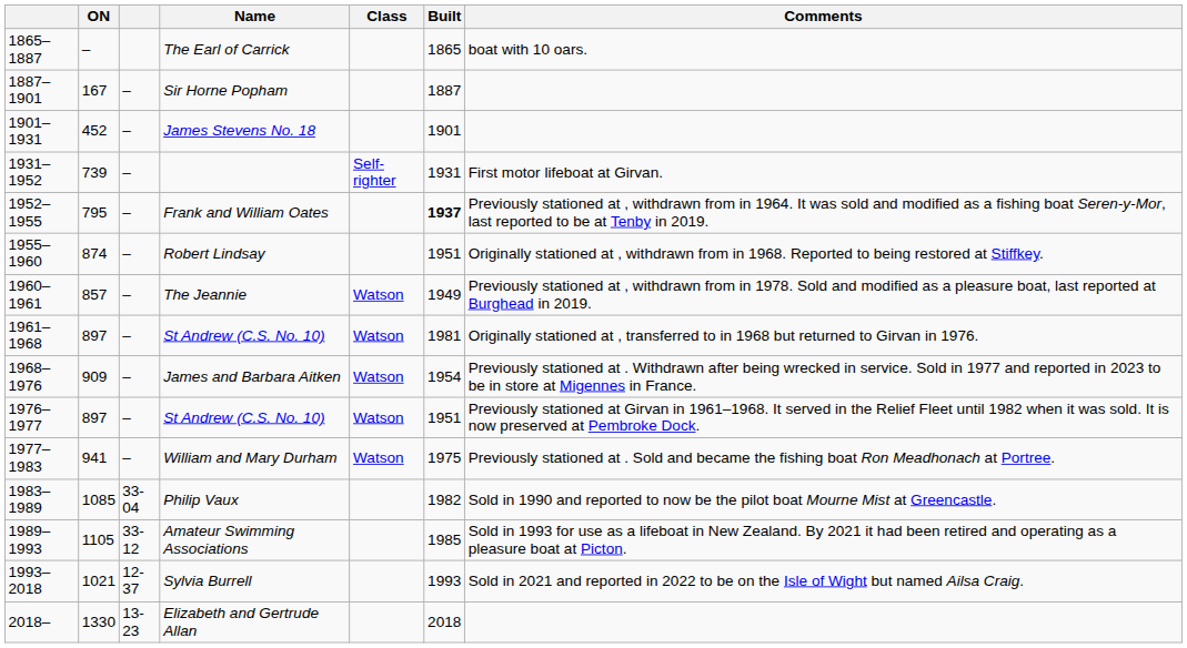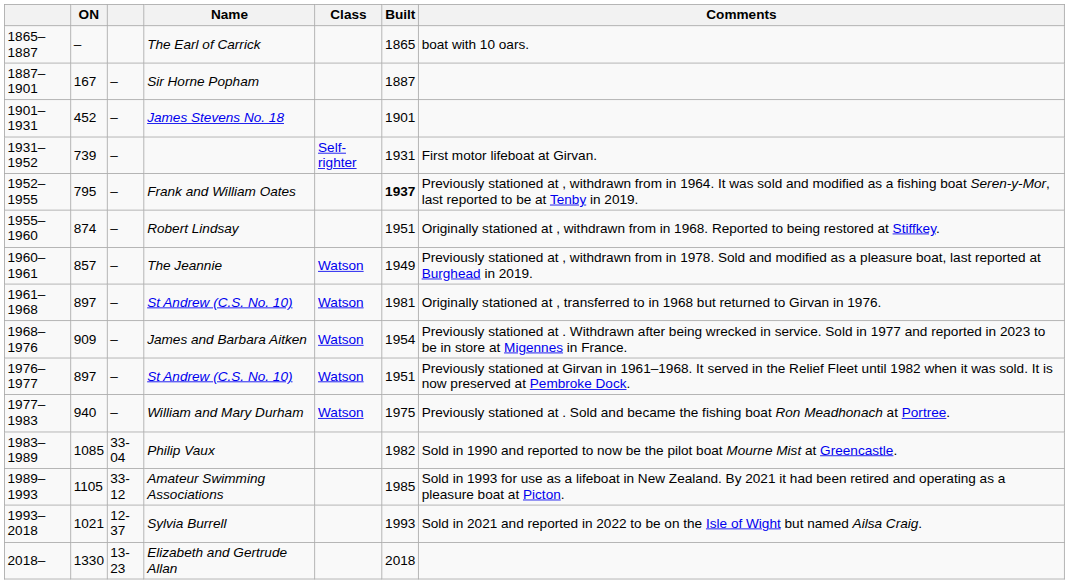 <table class="wikitable sortable">
 <tr>
 <th></th>
 <th>ON</th>
 <th></th>
 <th>Name</th>
 <th>Class</th>
 <th>Built</th>
 <th class=unsortable>Comments</th>
 </tr>
 <tr>
 <td>1865–1887</td>
 <td>–</td>
 <td></td>
 <td><em>The Earl of Carrick</em></td>
 <td></td>
 <td>1865</td>
 <td> boat with 10 oars.</td>
 </tr>
 <tr>
 <td>1887–1901</td>
 <td>167</td>
 <td>–</td>
 <td><em>Sir Horne Popham</em></td>
 <td></td>
 <td>1887</td>
 <td></td>
 </tr>
 <tr>
 <td>1901–1931</td>
 <td>452</td>
 <td>–</td>
 <td><em><a href='#'>James Stevens No. 18</a></em></td>
 <td></td>
 <td>1901</td>
 <td></td>
 </tr>
 <tr>
 <td>1931–1952</td>
 <td>739</td>
 <td>–</td>
 <td><em></em></td>
 <td><a href='#'>Self-righter</a></td>
 <td>1931</td>
 <td>First motor lifeboat at Girvan.</td>
 </tr>
 <tr>
 <td>1952–1955</td>
 <td>795</td>
 <td>–</td>
 <td><em>Frank and William Oates</em></td>
 <td></td>
 <td><strong>1937</strong></td>
 <td>Previously stationed at , withdrawn from  in 1964. It was sold and modified as a fishing boat <em>Seren-y-Mor</em>, last reported to be at <a href='#'>Tenby</a> in 2019.</td>
 </tr>
 <tr>
 <td>1955–1960</td>
 <td>874</td>
 <td>–</td>
 <td><em>Robert Lindsay</em></td>
 <td></td>
 <td>1951</td>
 <td>Originally stationed at , withdrawn from  in 1968. Reported to being restored at <a href='#'>Stiffkey</a>.</td>
 </tr>
 <tr>
 <td>1960–1961</td>
 <td>857</td>
 <td>–</td>
 <td><em>The Jeannie</em></td>
 <td><a href='#'>Watson</a></td>
 <td>1949</td>
 <td>Previously stationed at , withdrawn from  in 1978. Sold and modified as a pleasure boat, last reported at <a href='#'>Burghead</a> in 2019.</td>
 </tr>
 <tr>
 <td>1961–1968</td>
 <td>897</td>
 <td>–</td>
 <td><em><a href='#'>St Andrew (C.S. No. 10)</a></em></td>
 <td><a href='#'>Watson</a></td>
 <td>1981</td>
 <td>Originally stationed at , transferred to  in 1968 but returned to Girvan in 1976.</td>
 </tr>
 <tr>
 <td>1968–1976</td>
 <td>909</td>
 <td>–</td>
 <td><em>James and Barbara Aitken</em></td>
 <td><a href='#'>Watson</a></td>
 <td>1954</td>
 <td>Previously stationed at . Withdrawn after being wrecked in service. Sold in 1977 and reported in 2023 to be in store at <a href='#'>Migennes</a> in France.</td>
 </tr>
 <tr>
 <td>1976–1977</td>
 <td>897</td>
 <td>–</td>
 <td><em><a href='#'>St Andrew (C.S. No. 10)</a></em></td>
 <td><a href='#'>Watson</a></td>
 <td>1951</td>
 <td>Previously stationed at Girvan in 1961–1968. It served in the Relief Fleet until 1982 when it was sold. It is now preserved at <a href='#'>Pembroke Dock</a>.</td>
 </tr>
 <tr>
 <td>1977–1983</td>
-<td>941</td>
+<td>940</td>
 <td>–</td>
 <td><em>William and Mary Durham</em></td>
 <td><a href='#'>Watson</a></td>
 <td>1975</td>
 <td>Previously stationed at . Sold and became the fishing boat <em>Ron Meadhonach</em> at <a href='#'>Portree</a>.</td>
 </tr>
 <tr>
 <td>1983–1989</td>
 <td>1085</td>
 <td>33-04</td>
 <td><em>Philip Vaux</em></td>
 <td></td>
 <td>1982</td>
 <td>Sold in 1990 and reported to now be the pilot boat <em>Mourne Mist</em> at <a href='#'>Greencastle</a>.</td>
 </tr>
 <tr>
 <td>1989–1993</td>
 <td>1105</td>
 <td>33-12</td>
 <td><em>Amateur Swimming Associations</em></td>
 <td></td>
 <td>1985</td>
 <td>Sold in 1993 for use as a lifeboat in New Zealand. By 2021 it had been retired and operating as a pleasure boat at <a href='#'>Picton</a>.</td>
 </tr>
 <tr>
 <td>1993–2018</td>
 <td>1021</td>
 <td>12-37</td>
 <td><em>Sylvia Burrell</em></td>
 <td></td>
 <td>1993</td>
 <td>Sold in 2021 and reported in 2022 to be on the <a href='#'>Isle of Wight</a> but named <em>Ailsa Craig</em>.</td>
 </tr>
 <tr>
 <td>2018–</td>
 <td>1330</td>
 <td>13-23</td>
 <td><em>Elizabeth and Gertrude Allan</em></td>
 <td></td>
 <td>2018</td>
 <td></td>
 </tr>
 </table>
